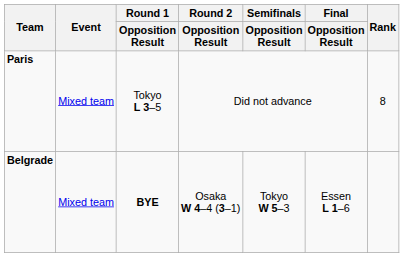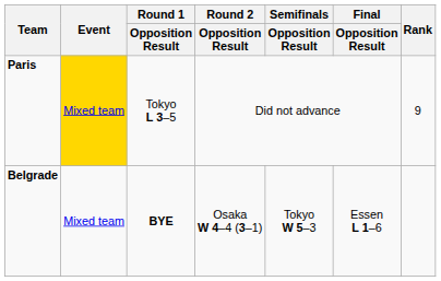 <table class="wikitable" border="1" style="font-size:90%">
 <tr>
 <th rowspan=2>Team</th>
 <th rowspan=2>Event</th>
 <th>Round 1</th>
 <th>Round 2</th>
 <th>Semifinals</th>
 <th>Final</th>
 <th rowspan=2>Rank</th>
 </tr>
 <tr>
 <th>Opposition<br>Result</th>
 <th>Opposition<br>Result</th>
 <th>Opposition<br>Result</th>
 <th>Opposition<br>Result</th>
 </tr>
 <tr>
 <td><strong>Paris</strong><br><br><br><br><br><br><br><br></td>
-<td><a href='#'>Mixed team</a></td>
+<td style="background: gold;"><a href='#'>Mixed team</a></td>
 <td align=center>Tokyo <br> <strong>L</strong> <strong>3</strong>–5</td>
 <td align=center colspan=3>Did not advance</td>
-<td align=center>8</td>
+<td align=center>9</td>
 </tr>
 <tr>
 <td><strong>Belgrade</strong><br><br><br><br><br><br><br><br></td>
 <td><a href='#'>Mixed team</a></td>
 <td align=center><strong>BYE</strong></td>
 <td align=center>Osaka <br> <strong>W</strong> <strong>4</strong>–4 (<strong>3</strong>–1)</td>
 <td align=center>Tokyo <br> <strong>W</strong> <strong>5</strong>–3</td>
 <td align=center>Essen <br> <strong>L</strong> <strong>1</strong>–6</td>
 <td align=center></td>
 </tr>
 </table>
